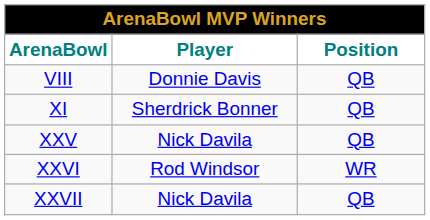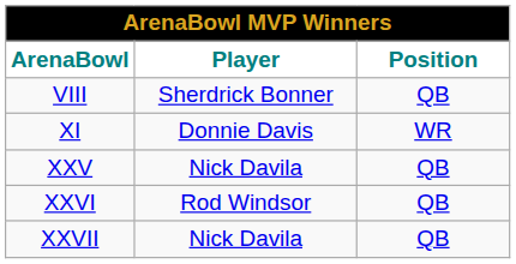 <table class="wikitable sortable" style="text-align:center">
 <tr>
 <td colspan="4" style="background:#000; color:#DAA520;"><strong>ArenaBowl MVP Winners</strong></td>
 </tr>
 <tr>
 <th style="width:50px; background:white; color:teal;">ArenaBowl</th>
 <th style="width:150px; background:white; color:teal;">Player</th>
 <th style="width:100px; background:white; color:teal;">Position</th>
 </tr>
 <tr>
 <td><a href='#'>VIII</a></td>
-<td><a href='#'>Donnie Davis</a></td>
+<td><a href='#'>Sherdrick Bonner</a></td>
 <td><a href='#'>QB</a></td>
 </tr>
 <tr>
 <td><a href='#'>XI</a></td>
-<td><a href='#'>Sherdrick Bonner</a></td>
-<td><a href='#'>QB</a></td>
+<td><a href='#'>Donnie Davis</a></td>
+<td><a href='#'>WR</a></td>
 </tr>
 <tr>
 <td><a href='#'>XXV</a></td>
 <td><a href='#'>Nick Davila</a></td>
 <td><a href='#'>QB</a></td>
 </tr>
 <tr>
 <td><a href='#'>XXVI</a></td>
 <td><a href='#'>Rod Windsor</a></td>
-<td><a href='#'>WR</a></td>
+<td><a href='#'>QB</a></td>
 </tr>
 <tr>
 <td><a href='#'>XXVII</a></td>
 <td><a href='#'>Nick Davila</a></td>
 <td><a href='#'>QB</a></td>
 </tr>
 </table>
